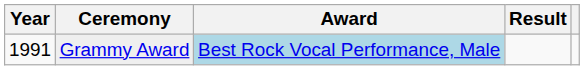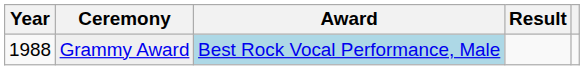 <table class="wikitable">
 <tr>
 <th>Year</th>
 <th>Ceremony</th>
 <th>Award</th>
 <th>Result</th>
 <th></th>
 </tr>
 <tr>
-<td>1991</td>
+<td>1988</td>
 <td bgcolor="#efefef"><a href='#'>Grammy Award</a></td>
 <td style="background: lightblue;"><a href='#'>Best Rock Vocal Performance, Male</a></td>
 <td></td>
 <td align="center"></td>
 </tr>
 </table>
